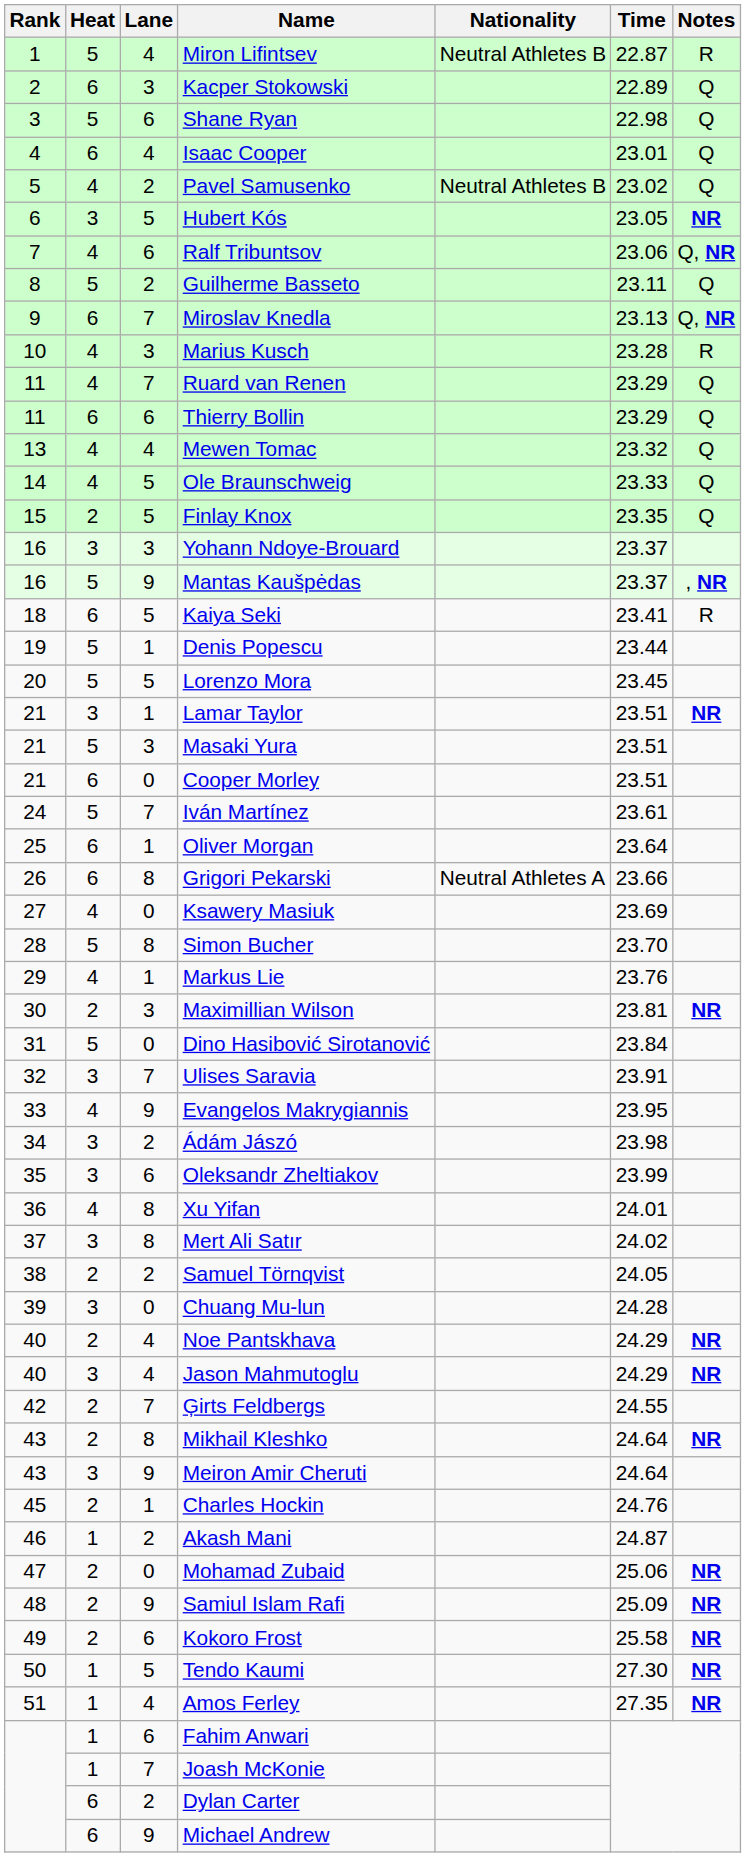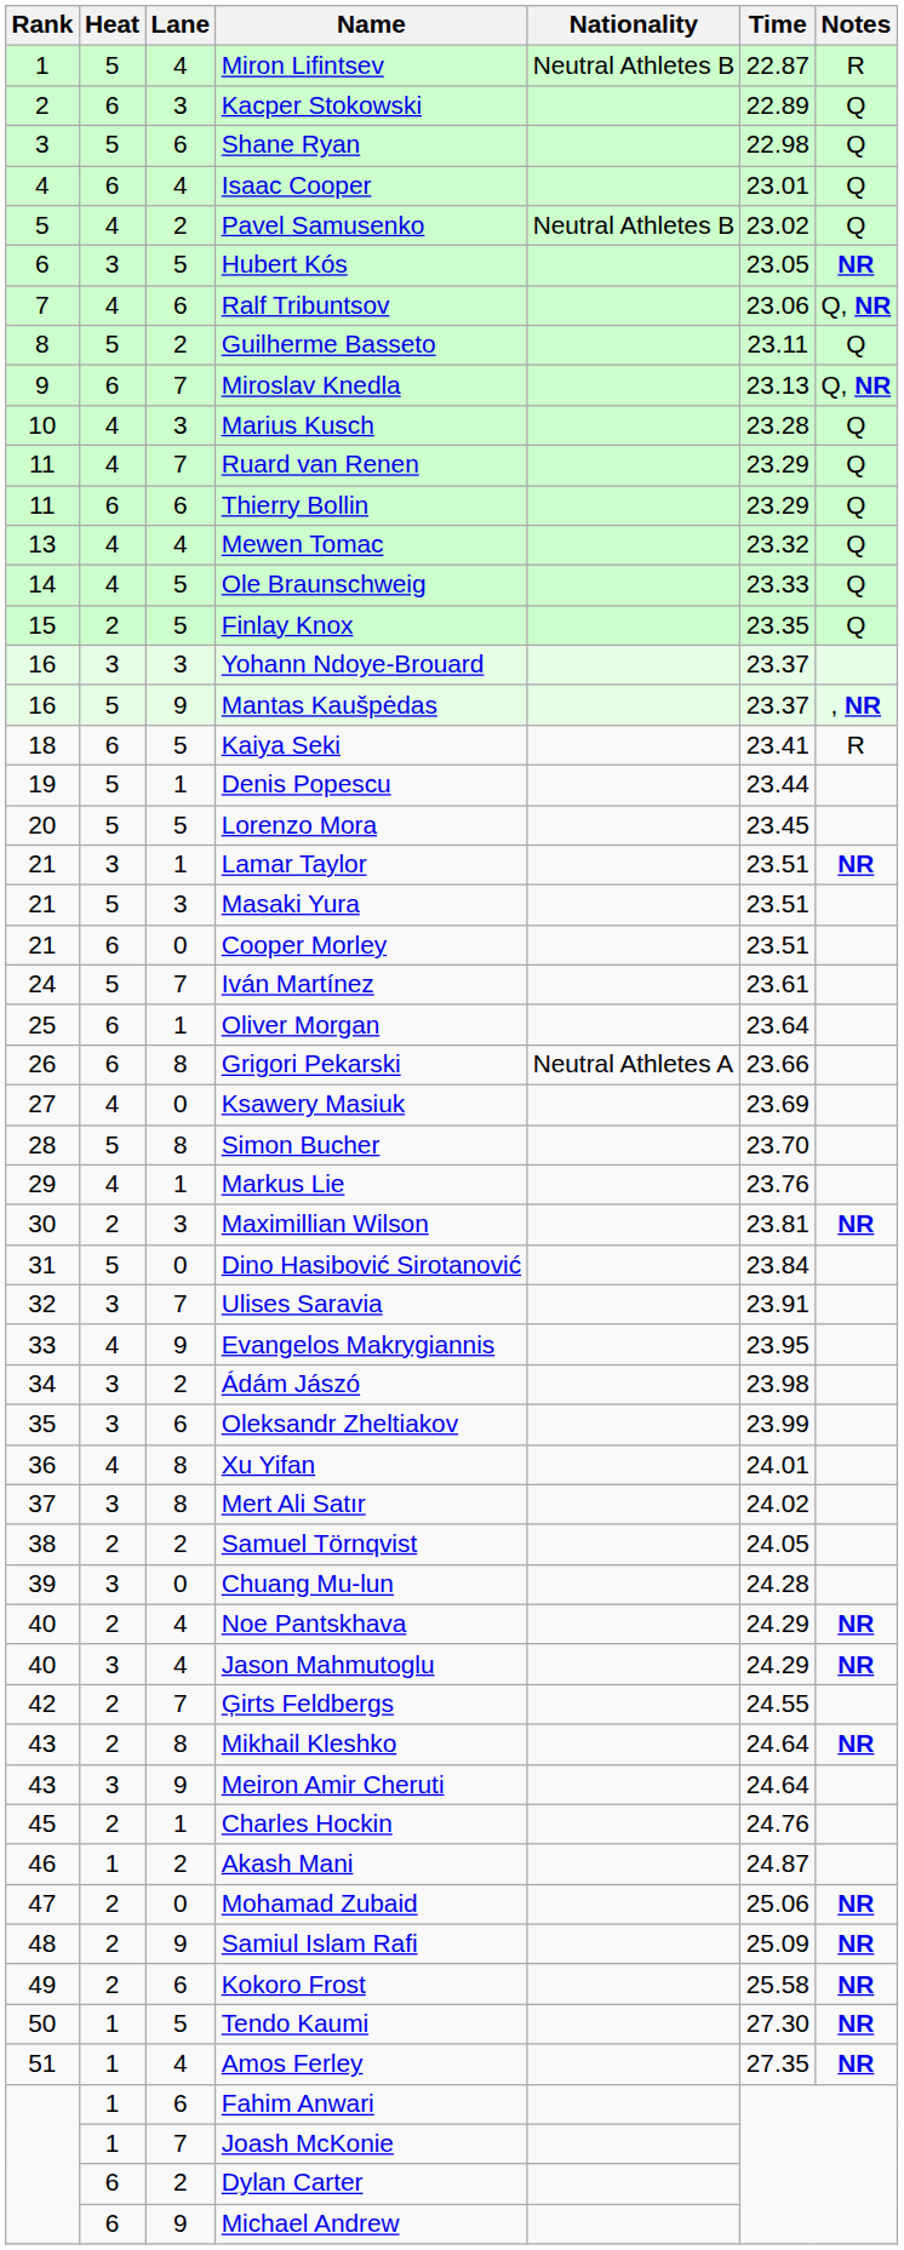 <table class="wikitable sortable" style="text-align:center">
 <tr>
 <th>Rank</th>
 <th>Heat</th>
 <th>Lane</th>
 <th>Name</th>
 <th>Nationality</th>
 <th>Time</th>
 <th>Notes</th>
 </tr>
 <tr bgcolor=ccffcc>
 <td>1</td>
 <td>5</td>
 <td>4</td>
 <td align=left><a href='#'>Miron Lifintsev</a></td>
 <td align=left> Neutral Athletes B</td>
 <td>22.87</td>
 <td>R</td>
 </tr>
 <tr bgcolor=ccffcc>
 <td>2</td>
 <td>6</td>
 <td>3</td>
 <td align=left><a href='#'>Kacper Stokowski</a></td>
 <td align=left></td>
 <td>22.89</td>
 <td>Q</td>
 </tr>
 <tr bgcolor=ccffcc>
 <td>3</td>
 <td>5</td>
 <td>6</td>
 <td align=left><a href='#'> Shane Ryan</a></td>
 <td align=left></td>
 <td>22.98</td>
 <td>Q</td>
 </tr>
 <tr bgcolor=ccffcc>
 <td>4</td>
 <td>6</td>
 <td>4</td>
 <td align=left><a href='#'>Isaac Cooper</a></td>
 <td align=left></td>
 <td>23.01</td>
 <td>Q</td>
 </tr>
 <tr bgcolor=ccffcc>
 <td>5</td>
 <td>4</td>
 <td>2</td>
 <td align=left><a href='#'>Pavel Samusenko</a></td>
 <td align=left> Neutral Athletes B</td>
 <td>23.02</td>
 <td>Q</td>
 </tr>
 <tr bgcolor=ccffcc>
 <td>6</td>
 <td>3</td>
 <td>5</td>
 <td align=left><a href='#'>Hubert Kós</a></td>
 <td align=left></td>
 <td>23.05</td>
 <td><strong><a href='#'>NR</a></strong></td>
 </tr>
 <tr bgcolor=ccffcc>
 <td>7</td>
 <td>4</td>
 <td>6</td>
 <td align=left><a href='#'>Ralf Tribuntsov</a></td>
 <td align=left></td>
 <td>23.06</td>
 <td>Q, <strong><a href='#'>NR</a></strong></td>
 </tr>
 <tr bgcolor=ccffcc>
 <td>8</td>
 <td>5</td>
 <td>2</td>
 <td align=left><a href='#'>Guilherme Basseto</a></td>
 <td align=left></td>
 <td>23.11</td>
 <td>Q</td>
 </tr>
 <tr bgcolor=ccffcc>
 <td>9</td>
 <td>6</td>
 <td>7</td>
 <td align=left><a href='#'>Miroslav Knedla</a></td>
 <td align=left></td>
 <td>23.13</td>
 <td>Q, <strong><a href='#'>NR</a></strong></td>
 </tr>
 <tr bgcolor=ccffcc>
 <td>10</td>
 <td>4</td>
 <td>3</td>
 <td align=left><a href='#'>Marius Kusch</a></td>
 <td align=left></td>
 <td>23.28</td>
-<td>R</td>
+<td>Q</td>
 </tr>
 <tr bgcolor=ccffcc>
 <td>11</td>
 <td>4</td>
 <td>7</td>
 <td align=left><a href='#'>Ruard van Renen</a></td>
 <td align=left></td>
 <td>23.29</td>
 <td>Q</td>
 </tr>
 <tr bgcolor=ccffcc>
 <td>11</td>
 <td>6</td>
 <td>6</td>
 <td align=left><a href='#'>Thierry Bollin</a></td>
 <td align=left></td>
 <td>23.29</td>
 <td>Q</td>
 </tr>
 <tr bgcolor=ccffcc>
 <td>13</td>
 <td>4</td>
 <td>4</td>
 <td align=left><a href='#'>Mewen Tomac</a></td>
 <td align=left></td>
 <td>23.32</td>
 <td>Q</td>
 </tr>
 <tr bgcolor=ccffcc>
 <td>14</td>
 <td>4</td>
 <td>5</td>
 <td align=left><a href='#'>Ole Braunschweig</a></td>
 <td align=left></td>
 <td>23.33</td>
 <td>Q</td>
 </tr>
 <tr bgcolor=ccffcc>
 <td>15</td>
 <td>2</td>
 <td>5</td>
 <td align=left><a href='#'>Finlay Knox</a></td>
 <td align=left></td>
 <td>23.35</td>
 <td>Q</td>
 </tr>
 <tr bgcolor=e5ffe5>
 <td>16</td>
 <td>3</td>
 <td>3</td>
 <td align=left><a href='#'>Yohann Ndoye-Brouard</a></td>
 <td align=left></td>
 <td>23.37</td>
 <td></td>
 </tr>
 <tr bgcolor=e5ffe5>
 <td>16</td>
 <td>5</td>
 <td>9</td>
 <td align=left><a href='#'>Mantas Kaušpėdas</a></td>
 <td align=left></td>
 <td>23.37</td>
 <td>, <strong><a href='#'>NR</a></strong></td>
 </tr>
 <tr>
 <td>18</td>
 <td>6</td>
 <td>5</td>
 <td align=left><a href='#'>Kaiya Seki</a></td>
 <td align=left></td>
 <td>23.41</td>
 <td>R</td>
 </tr>
 <tr>
 <td>19</td>
 <td>5</td>
 <td>1</td>
 <td align=left><a href='#'>Denis Popescu</a></td>
 <td align=left></td>
 <td>23.44</td>
 <td></td>
 </tr>
 <tr>
 <td>20</td>
 <td>5</td>
 <td>5</td>
 <td align=left><a href='#'>Lorenzo Mora</a></td>
 <td align=left></td>
 <td>23.45</td>
 <td></td>
 </tr>
 <tr>
 <td>21</td>
 <td>3</td>
 <td>1</td>
 <td align=left><a href='#'>Lamar Taylor</a></td>
 <td align=left></td>
 <td>23.51</td>
 <td><strong><a href='#'>NR</a></strong></td>
 </tr>
 <tr>
 <td>21</td>
 <td>5</td>
 <td>3</td>
 <td align=left><a href='#'>Masaki Yura</a></td>
 <td align=left></td>
 <td>23.51</td>
 <td></td>
 </tr>
 <tr>
 <td>21</td>
 <td>6</td>
 <td>0</td>
 <td align=left><a href='#'>Cooper Morley</a></td>
 <td align=left></td>
 <td>23.51</td>
 <td></td>
 </tr>
 <tr>
 <td>24</td>
 <td>5</td>
 <td>7</td>
 <td align=left><a href='#'>Iván Martínez</a></td>
 <td align=left></td>
 <td>23.61</td>
 <td></td>
 </tr>
 <tr>
 <td>25</td>
 <td>6</td>
 <td>1</td>
 <td align=left><a href='#'>Oliver Morgan</a></td>
 <td align=left></td>
 <td>23.64</td>
 <td></td>
 </tr>
 <tr>
 <td>26</td>
 <td>6</td>
 <td>8</td>
 <td align=left><a href='#'>Grigori Pekarski</a></td>
 <td align=left> Neutral Athletes A</td>
 <td>23.66</td>
 <td></td>
 </tr>
 <tr>
 <td>27</td>
 <td>4</td>
 <td>0</td>
 <td align=left><a href='#'>Ksawery Masiuk</a></td>
 <td align=left></td>
 <td>23.69</td>
 <td></td>
 </tr>
 <tr>
 <td>28</td>
 <td>5</td>
 <td>8</td>
 <td align=left><a href='#'>Simon Bucher</a></td>
 <td align=left></td>
 <td>23.70</td>
 <td></td>
 </tr>
 <tr>
 <td>29</td>
 <td>4</td>
 <td>1</td>
 <td align=left><a href='#'>Markus Lie</a></td>
 <td align=left></td>
 <td>23.76</td>
 <td></td>
 </tr>
 <tr>
 <td>30</td>
 <td>2</td>
 <td>3</td>
 <td align=left><a href='#'>Maximillian Wilson</a></td>
 <td align=left></td>
 <td>23.81</td>
 <td><strong><a href='#'>NR</a></strong></td>
 </tr>
 <tr>
 <td>31</td>
 <td>5</td>
 <td>0</td>
 <td align=left><a href='#'>Dino Hasibović Sirotanović </a></td>
 <td align=left></td>
 <td>23.84</td>
 <td></td>
 </tr>
 <tr>
 <td>32</td>
 <td>3</td>
 <td>7</td>
 <td align=left><a href='#'>Ulises Saravia</a></td>
 <td align=left></td>
 <td>23.91</td>
 <td></td>
 </tr>
 <tr>
 <td>33</td>
 <td>4</td>
 <td>9</td>
 <td align=left><a href='#'>Evangelos Makrygiannis</a></td>
 <td align=left></td>
 <td>23.95</td>
 <td></td>
 </tr>
 <tr>
 <td>34</td>
 <td>3</td>
 <td>2</td>
 <td align=left><a href='#'>Ádám Jászó</a></td>
 <td align=left></td>
 <td>23.98</td>
 <td></td>
 </tr>
 <tr>
 <td>35</td>
 <td>3</td>
 <td>6</td>
 <td align=left><a href='#'>Oleksandr Zheltiakov</a></td>
 <td align=left></td>
 <td>23.99</td>
 <td></td>
 </tr>
 <tr>
 <td>36</td>
 <td>4</td>
 <td>8</td>
 <td align=left><a href='#'>Xu Yifan</a></td>
 <td align=left></td>
 <td>24.01</td>
 <td></td>
 </tr>
 <tr>
 <td>37</td>
 <td>3</td>
 <td>8</td>
 <td align=left><a href='#'>Mert Ali Satır</a></td>
 <td align=left></td>
 <td>24.02</td>
 <td></td>
 </tr>
 <tr>
 <td>38</td>
 <td>2</td>
 <td>2</td>
 <td align=left><a href='#'>Samuel Törnqvist</a></td>
 <td align=left></td>
 <td>24.05</td>
 <td></td>
 </tr>
 <tr>
 <td>39</td>
 <td>3</td>
 <td>0</td>
 <td align=left><a href='#'>Chuang Mu-lun</a></td>
 <td align=left></td>
 <td>24.28</td>
 <td></td>
 </tr>
 <tr>
 <td>40</td>
 <td>2</td>
 <td>4</td>
 <td align=left><a href='#'>Noe Pantskhava</a></td>
 <td align=left></td>
 <td>24.29</td>
 <td><strong><a href='#'>NR</a></strong></td>
 </tr>
 <tr>
 <td>40</td>
 <td>3</td>
 <td>4</td>
 <td align=left><a href='#'>Jason Mahmutoglu</a></td>
 <td align=left></td>
 <td>24.29</td>
 <td><strong><a href='#'>NR</a></strong></td>
 </tr>
 <tr>
 <td>42</td>
 <td>2</td>
 <td>7</td>
 <td align=left><a href='#'>Ģirts Feldbergs</a></td>
 <td align=left></td>
 <td>24.55</td>
 <td></td>
 </tr>
 <tr>
 <td>43</td>
 <td>2</td>
 <td>8</td>
 <td align=left><a href='#'>Mikhail Kleshko</a></td>
 <td align=left></td>
 <td>24.64</td>
 <td><strong><a href='#'>NR</a></strong></td>
 </tr>
 <tr>
 <td>43</td>
 <td>3</td>
 <td>9</td>
 <td align=left><a href='#'>Meiron Amir Cheruti</a></td>
 <td align=left></td>
 <td>24.64</td>
 <td></td>
 </tr>
 <tr>
 <td>45</td>
 <td>2</td>
 <td>1</td>
 <td align=left><a href='#'>Charles Hockin</a></td>
 <td align=left></td>
 <td>24.76</td>
 <td></td>
 </tr>
 <tr>
 <td>46</td>
 <td>1</td>
 <td>2</td>
 <td align=left><a href='#'>Akash Mani</a></td>
 <td align=left></td>
 <td>24.87</td>
 <td></td>
 </tr>
 <tr>
 <td>47</td>
 <td>2</td>
 <td>0</td>
 <td align=left><a href='#'>Mohamad Zubaid</a></td>
 <td align=left></td>
 <td>25.06</td>
 <td><strong><a href='#'>NR</a></strong></td>
 </tr>
 <tr>
 <td>48</td>
 <td>2</td>
 <td>9</td>
 <td align=left><a href='#'>Samiul Islam Rafi</a></td>
 <td align=left></td>
 <td>25.09</td>
 <td><strong><a href='#'>NR</a></strong></td>
 </tr>
 <tr>
 <td>49</td>
 <td>2</td>
 <td>6</td>
 <td align=left><a href='#'>Kokoro Frost</a></td>
 <td align=left></td>
 <td>25.58</td>
 <td><strong><a href='#'>NR</a></strong></td>
 </tr>
 <tr>
 <td>50</td>
 <td>1</td>
 <td>5</td>
 <td align=left><a href='#'>Tendo Kaumi</a></td>
 <td align=left></td>
 <td>27.30</td>
 <td><strong><a href='#'>NR</a></strong></td>
 </tr>
 <tr>
 <td>51</td>
 <td>1</td>
 <td>4</td>
 <td align=left><a href='#'>Amos Ferley</a></td>
 <td align=left></td>
 <td>27.35</td>
 <td><strong><a href='#'>NR</a></strong></td>
 </tr>
 <tr>
 <td rowspan=4></td>
 <td>1</td>
 <td>6</td>
 <td align=left><a href='#'>Fahim Anwari</a></td>
 <td align=left></td>
 <td colspan=2 rowspan=4></td>
 </tr>
 <tr>
 <td>1</td>
 <td>7</td>
 <td align=left><a href='#'>Joash McKonie</a></td>
 <td align=left></td>
 </tr>
 <tr>
 <td>6</td>
 <td>2</td>
 <td align=left><a href='#'>Dylan Carter</a></td>
 <td align=left></td>
 </tr>
 <tr>
 <td>6</td>
 <td>9</td>
 <td align=left><a href='#'>Michael Andrew</a></td>
 <td align=left></td>
 </tr>
 </table>
